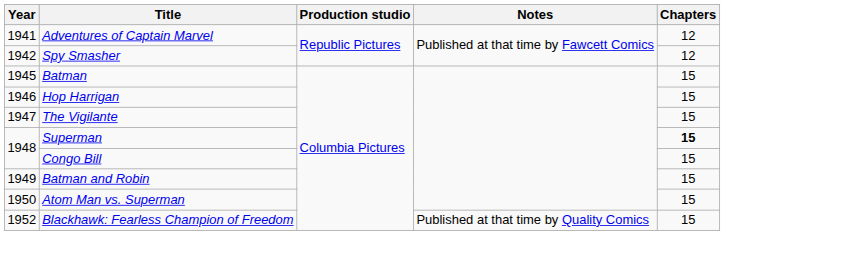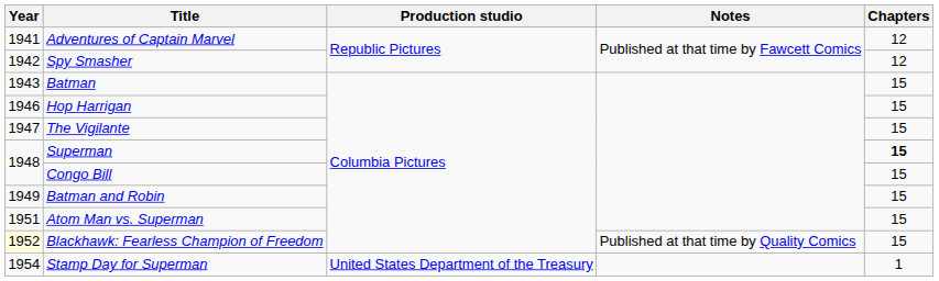 <table class="wikitable sortable">
 <tr style="background:#b0c4de;">
 <th>Year</th>
 <th>Title</th>
 <th>Production studio</th>
 <th>Notes</th>
 <th>Chapters</th>
 </tr>
 <tr>
 <td>1941</td>
 <td><em><a href='#'>Adventures of Captain Marvel</a></em></td>
 <td rowspan="2"><a href='#'>Republic Pictures</a></td>
 <td rowspan="2">Published at that time by <a href='#'>Fawcett Comics</a></td>
 <td style="text-align:center;">12</td>
 </tr>
 <tr>
 <td>1942</td>
 <td><em><a href='#'>Spy Smasher</a></em></td>
 <td style="text-align:center;">12</td>
 </tr>
 <tr>
-<td>1945</td>
+<td>1943</td>
 <td><em><a href='#'>Batman</a></em></td>
 <td rowspan="8"><a href='#'>Columbia Pictures</a></td>
 <td rowspan="7"></td>
 <td style="text-align:center;">15</td>
 </tr>
 <tr>
 <td>1946</td>
 <td><em><a href='#'>Hop Harrigan</a></em></td>
 <td style="text-align:center;">15</td>
 </tr>
 <tr>
 <td>1947</td>
 <td><em><a href='#'>The Vigilante</a></em></td>
 <td style="text-align:center;">15</td>
 </tr>
 <tr>
 <td rowspan="2">1948</td>
 <td><em><a href='#'>Superman</a></em></td>
 <td style="text-align:center;"><strong>15</strong></td>
 </tr>
 <tr>
 <td><em><a href='#'>Congo Bill</a></em></td>
 <td style="text-align:center;">15</td>
 </tr>
 <tr>
 <td>1949</td>
 <td><em><a href='#'>Batman and Robin</a></em></td>
 <td style="text-align:center;">15</td>
 </tr>
 <tr>
-<td>1950</td>
+<td>1951</td>
 <td><em><a href='#'>Atom Man vs. Superman</a></em></td>
 <td style="text-align:center;">15</td>
 </tr>
 <tr>
-<td>1952</td>
+<td style="background: lightyellow;">1952</td>
 <td><em><a href='#'>Blackhawk: Fearless Champion of Freedom</a></em></td>
 <td>Published at that time by <a href='#'>Quality Comics</a></td>
 <td style="text-align:center;">15</td>
 </tr>
+<tr>
+<td>1954</td>
+<td><em><a href='#'>Stamp Day for Superman</a></em></td>
+<td><a href='#'>United States Department of the Treasury</a></td>
+<td></td>
+<td style="text-align:center;">1</td>
+</tr>
 </table>
